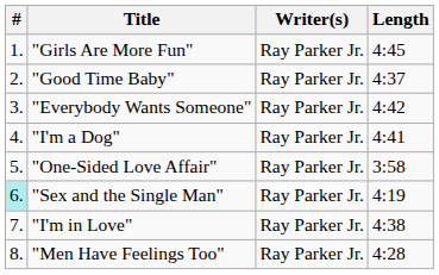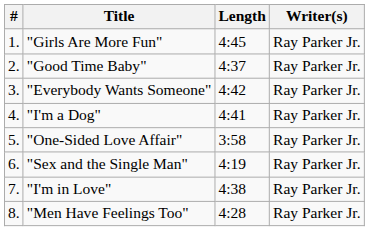 <table class="wikitable">
 <tr>
 <th>#</th>
 <th>Title</th>
+<th>Length</th>
 <th>Writer(s)</th>
-<th>Length</th>
 </tr>
 <tr>
 <td>1.</td>
 <td>"Girls Are More Fun"</td>
+<td>4:45</td>
 <td>Ray Parker Jr.</td>
-<td>4:45</td>
 </tr>
 <tr>
 <td>2.</td>
 <td>"Good Time Baby"</td>
+<td>4:37</td>
 <td>Ray Parker Jr.</td>
-<td>4:37</td>
 </tr>
 <tr>
 <td>3.</td>
 <td>"Everybody Wants Someone"</td>
+<td>4:42</td>
 <td>Ray Parker Jr.</td>
-<td>4:42</td>
 </tr>
 <tr>
 <td>4.</td>
 <td>"I'm a Dog"</td>
+<td>4:41</td>
 <td>Ray Parker Jr.</td>
-<td>4:41</td>
 </tr>
 <tr>
 <td>5.</td>
 <td>"One-Sided Love Affair"</td>
+<td>3:58</td>
 <td>Ray Parker Jr.</td>
-<td>3:58</td>
 </tr>
 <tr>
-<td style="background: paleturquoise;">6.</td>
+<td>6.</td>
 <td>"Sex and the Single Man"</td>
+<td>4:19</td>
 <td>Ray Parker Jr.</td>
-<td>4:19</td>
 </tr>
 <tr>
 <td>7.</td>
 <td>"I'm in Love"</td>
+<td>4:38</td>
 <td>Ray Parker Jr.</td>
-<td>4:38</td>
 </tr>
 <tr>
 <td>8.</td>
 <td>"Men Have Feelings Too"</td>
+<td>4:28</td>
 <td>Ray Parker Jr.</td>
-<td>4:28</td>
 </tr>
 </table>
